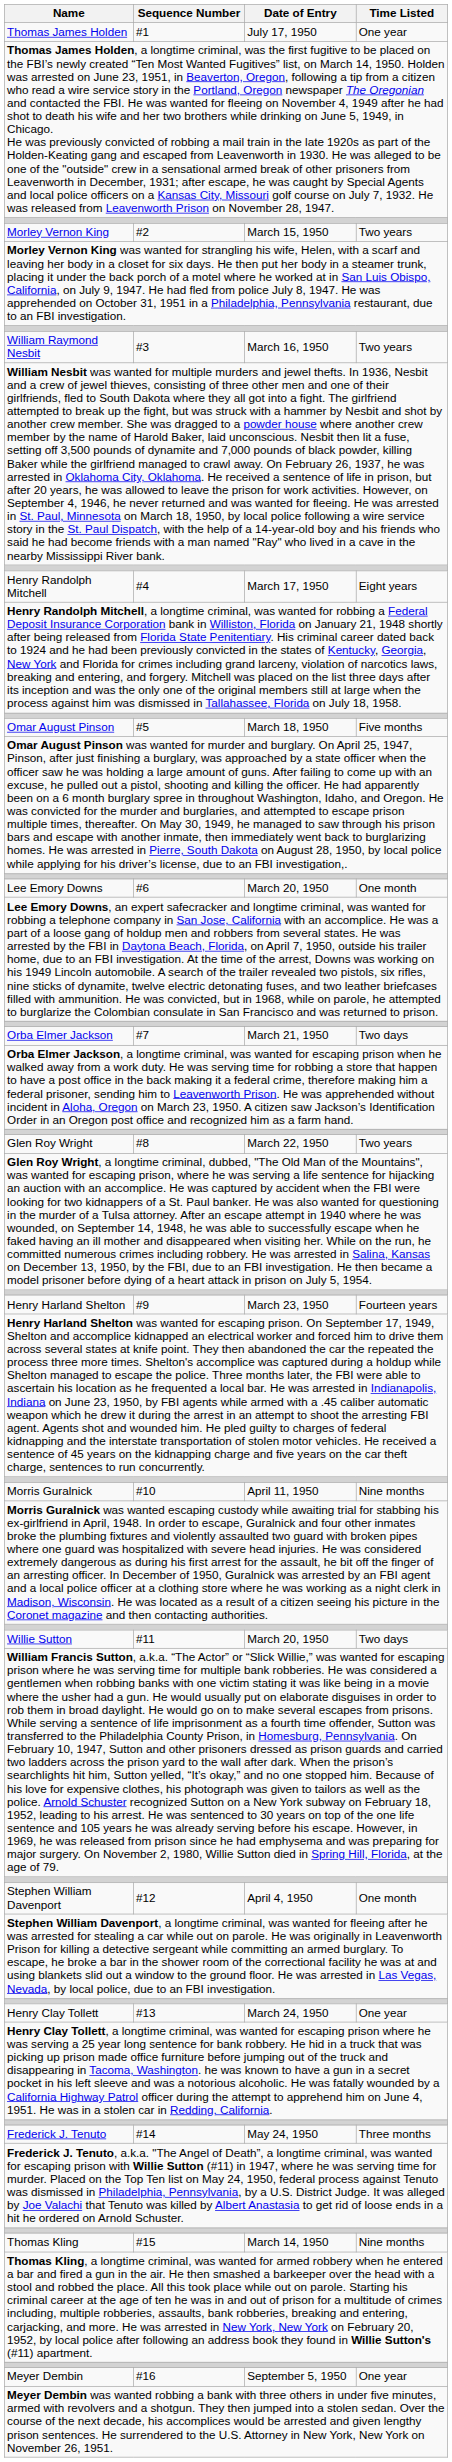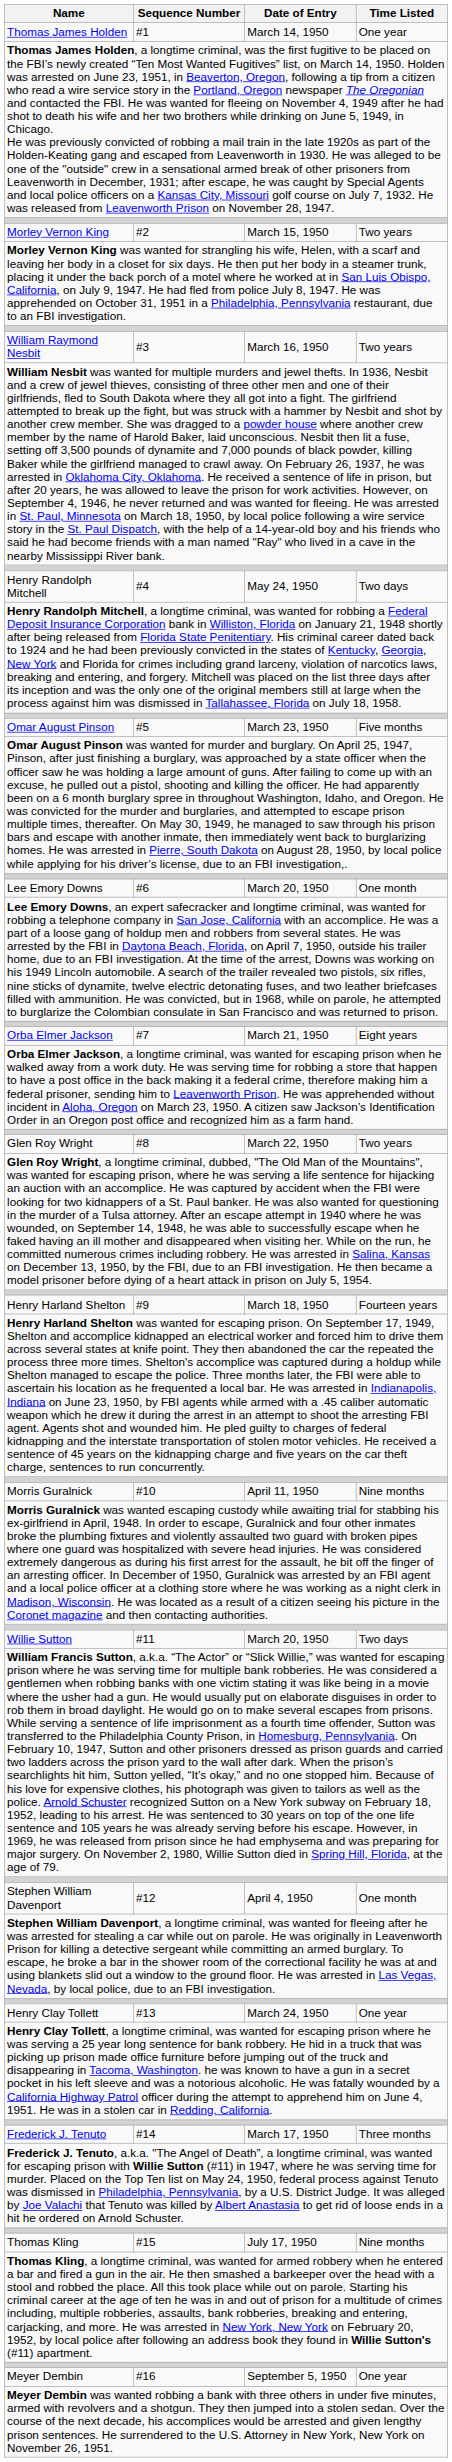 <table class="wikitable">
 <tr>
 <th>Name</th>
 <th>Sequence Number</th>
 <th>Date of Entry</th>
 <th>Time Listed</th>
 </tr>
 <tr>
 <td height="10"><a href='#'>Thomas James Holden</a></td>
 <td>#1</td>
-<td>July 17, 1950</td>
+<td>March 14, 1950</td>
 <td>One year</td>
 </tr>
 <tr>
 <td colspan="4" height="75" valign="top"><strong>Thomas James Holden</strong>, a longtime criminal, was the first fugitive to be placed on the FBI’s newly created “Ten Most Wanted Fugitives” list, on March 14, 1950. Holden was arrested on June 23, 1951, in <a href='#'>Beaverton, Oregon</a>, following a tip from a citizen who read a wire service story in the <a href='#'>Portland, Oregon</a> newspaper <em><a href='#'>The Oregonian</a></em> and contacted the FBI. He was wanted for fleeing on November 4, 1949 after he had shot to death his wife and her two brothers while drinking on June 5, 1949, in Chicago.<br>He was previously convicted of robbing a mail train in the late 1920s as part of the Holden-Keating gang and escaped from Leavenworth in 1930. He was alleged to be one of the "outside" crew in a sensational armed break of other prisoners from Leavenworth in December, 1931; after escape, he was caught by Special Agents and local police officers on a <a href='#'>Kansas City, Missouri</a> golf course on July 7, 1932. He was released from <a href='#'>Leavenworth Prison</a> on November 28, 1947.</td>
 </tr>
 <tr>
 <td colspan="4" style="background-color:lightgrey;"></td>
 </tr>
 <tr>
 <td height="10"><a href='#'>Morley Vernon King</a></td>
 <td>#2</td>
 <td>March 15, 1950</td>
 <td>Two years</td>
 </tr>
 <tr>
 <td colspan="4" height="75" valign="top"><strong>Morley Vernon King</strong> was wanted for strangling his wife, Helen, with a scarf and leaving her body in a closet for six days. He then put her body in a steamer trunk, placing it under the back porch of a motel where he worked at in <a href='#'>San Luis Obispo, California</a>, on July 9, 1947. He had fled from police July 8, 1947. He was apprehended on October 31, 1951 in a <a href='#'>Philadelphia, Pennsylvania</a> restaurant, due to an FBI investigation.</td>
 </tr>
 <tr>
 <td colspan="4" style="background-color:lightgrey;"></td>
 </tr>
 <tr>
 <td height="10"><a href='#'>William Raymond Nesbit</a></td>
 <td>#3</td>
 <td>March 16, 1950</td>
 <td>Two years</td>
 </tr>
 <tr>
 <td colspan="4" height="75" valign="top"><strong>William Nesbit</strong> was wanted for multiple murders and jewel thefts. In 1936, Nesbit and a crew of jewel thieves, consisting of three other men and one of their girlfriends, fled to South Dakota where they all got into a fight. The girlfriend attempted to break up the fight, but was struck with a hammer by Nesbit and shot by another crew member. She was dragged to a <a href='#'>powder house</a> where another crew member by the name of Harold Baker, laid unconscious. Nesbit then lit a fuse, setting off 3,500 pounds of dynamite and 7,000 pounds of black powder, killing Baker while the girlfriend managed to crawl away. On February 26, 1937, he was arrested in <a href='#'>Oklahoma City, Oklahoma</a>. He received a sentence of life in prison, but after 20 years, he was allowed to leave the prison for work activities. However, on September 4, 1946, he never returned and was wanted for fleeing. He was arrested in <a href='#'>St. Paul, Minnesota</a> on March 18, 1950, by local police following a wire service story in the <a href='#'>St. Paul Dispatch</a>, with the help of a 14-year-old boy and his friends who said he had become friends with a man named "Ray" who lived in a cave in the nearby Mississippi River bank.</td>
 </tr>
 <tr>
 <td colspan="4" style="background-color:lightgrey;"></td>
 </tr>
 <tr>
 <td height="10">Henry Randolph Mitchell</td>
 <td>#4</td>
-<td>March 17, 1950</td>
-<td>Eight years</td>
+<td>May 24, 1950</td>
+<td>Two days</td>
 </tr>
 <tr>
 <td colspan="4" height="75" valign="top"><strong>Henry Randolph Mitchell</strong>, a longtime criminal, was wanted for robbing a <a href='#'>Federal Deposit Insurance Corporation</a> bank in <a href='#'>Williston, Florida</a> on January 21, 1948 shortly after being released from <a href='#'>Florida State Penitentiary</a>. His criminal career dated back to 1924 and he had been previously convicted in the states of <a href='#'>Kentucky</a>, <a href='#'>Georgia</a>, <a href='#'>New York</a> and Florida for crimes including grand larceny, violation of narcotics laws, breaking and entering, and forgery. Mitchell was placed on the list three days after its inception and was the only one of the original members still at large when the process against him was dismissed in <a href='#'>Tallahassee, Florida</a> on July 18, 1958.</td>
 </tr>
 <tr>
 <td colspan="4" style="background-color:lightgrey;"></td>
 </tr>
 <tr>
 <td height="10"><a href='#'>Omar August Pinson</a></td>
 <td>#5</td>
-<td>March 18, 1950</td>
+<td>March 23, 1950</td>
 <td>Five months</td>
 </tr>
 <tr>
 <td colspan="4" height="75" valign="top"><strong>Omar August Pinson</strong> was wanted for murder and burglary. On April 25, 1947, Pinson, after just finishing a burglary, was approached by a state officer when the officer saw he was holding a large amount of guns. After failing to come up with an excuse, he pulled out a pistol, shooting and killing the officer. He had apparently been on a 6 month burglary spree in throughout Washington, Idaho, and Oregon. He was convicted for the murder and burglaries, and attempted to escape prison multiple times, thereafter. On May 30, 1949, he managed to saw through his prison bars and escape with another inmate, then immediately went back to burglarizing homes. He was arrested in <a href='#'>Pierre, South Dakota</a>  on August 28, 1950, by local police while applying for his driver’s license, due to an FBI investigation,.</td>
 </tr>
 <tr>
 <td colspan="4" style="background-color:lightgrey;"></td>
 </tr>
 <tr>
 <td height="10">Lee Emory Downs</td>
 <td>#6</td>
 <td>March 20, 1950</td>
 <td>One month</td>
 </tr>
 <tr>
 <td colspan="4" height="75" valign="top"><strong>Lee Emory Downs</strong>, an expert safecracker and longtime criminal, was wanted for robbing a telephone company in <a href='#'>San Jose, California</a> with an accomplice. He was a part of a loose gang of holdup men and robbers from several states. He was arrested by the FBI in <a href='#'>Daytona Beach, Florida</a>, on April 7, 1950, outside his trailer home, due to an FBI investigation. At the time of the arrest, Downs was working on his 1949 Lincoln automobile. A search of the trailer revealed two pistols, six rifles, nine sticks of dynamite, twelve electric detonating fuses, and two leather briefcases filled with ammunition. He was convicted, but in 1968, while on parole, he attempted to burglarize the Colombian consulate in San Francisco and was returned to prison.</td>
 </tr>
 <tr>
 <td colspan="4" style="background-color:lightgrey;"></td>
 </tr>
 <tr>
 <td height="10"><a href='#'>Orba Elmer Jackson</a></td>
 <td>#7</td>
 <td>March 21, 1950</td>
-<td>Two days</td>
+<td>Eight years</td>
 </tr>
 <tr>
 <td colspan="4" height="75" valign="top"><strong>Orba Elmer Jackson</strong>, a longtime criminal, was wanted for escaping prison when he walked away from a work duty. He was serving time for robbing a store that happen to have a post office in the back making it a federal crime, therefore making him a federal prisoner, sending him to <a href='#'>Leavenworth Prison</a>. He was apprehended without incident in <a href='#'>Aloha, Oregon</a> on March 23, 1950. A citizen saw Jackson’s Identification Order in an Oregon post office and recognized him as a farm hand.</td>
 </tr>
 <tr>
 <td colspan="4" style="background-color:lightgrey;"></td>
 </tr>
 <tr>
 <td height="10">Glen Roy Wright</td>
 <td>#8</td>
 <td>March 22, 1950</td>
 <td>Two years</td>
 </tr>
 <tr>
 <td colspan="4" height="75" valign="top"><strong>Glen Roy Wright</strong>, a longtime criminal, dubbed, "The Old Man of the Mountains", was wanted for escaping prison, where he was serving a life sentence for hijacking an auction with an accomplice. He was captured by accident when the FBI were looking for two kidnappers of a St. Paul banker. He was also wanted for questioning in the murder of a Tulsa attorney. After an escape attempt in 1940 where he was wounded, on September 14, 1948, he was able to successfully escape when he faked having an ill mother and disappeared when visiting her. While on the run, he committed numerous crimes including robbery. He was arrested in <a href='#'>Salina, Kansas</a> on December 13, 1950, by the FBI, due to an FBI investigation. He then became a model prisoner before dying of a heart attack in prison on July 5, 1954.</td>
 </tr>
 <tr>
 <td colspan="4" style="background-color:lightgrey;"></td>
 </tr>
 <tr>
 <td height="10">Henry Harland Shelton</td>
 <td>#9</td>
-<td>March 23, 1950</td>
+<td>March 18, 1950</td>
 <td>Fourteen years</td>
 </tr>
 <tr>
 <td colspan="4" height="75" valign="top"><strong>Henry Harland Shelton</strong> was wanted for escaping prison. On September 17, 1949, Shelton and accomplice kidnapped an electrical worker and forced him to drive them across several states at knife point. They then abandoned the car the repeated the process three more times. Shelton's accomplice was captured during a holdup while Shelton managed to escape the police. Three months later, the FBI were able to ascertain his location as he frequented a local bar. He was arrested in <a href='#'>Indianapolis, Indiana</a> on June 23, 1950, by FBI agents while armed with a .45 caliber automatic weapon which he drew it during the arrest in an attempt to shoot the arresting FBI agent. Agents shot and wounded him. He pled guilty to charges of federal kidnapping and the interstate transportation of stolen motor vehicles. He received a sentence of 45 years on the kidnapping charge and five years on the car theft charge, sentences to run concurrently.</td>
 </tr>
 <tr>
 <td colspan="4" style="background-color:lightgrey;"></td>
 </tr>
 <tr>
 <td height="10">Morris Guralnick</td>
 <td>#10</td>
 <td>April 11, 1950</td>
 <td>Nine months</td>
 </tr>
 <tr>
 <td colspan="4" height="75" valign="top"><strong>Morris Guralnick</strong> was wanted escaping custody while awaiting trial for stabbing his ex-girlfriend in April, 1948. In order to escape, Guralnick and four other inmates broke the plumbing fixtures and violently assaulted two guard with broken pipes where one guard was hospitalized with severe head injuries. He was considered extremely dangerous as during his first arrest for the assault, he bit off the finger of an arresting officer. In December of 1950, Guralnick was arrested by an FBI agent and a local police officer at a clothing store where he was working as a night clerk in <a href='#'>Madison, Wisconsin</a>. He was located as a result of a citizen seeing his picture in the <a href='#'>Coronet magazine</a> and then contacting authorities.</td>
 </tr>
 <tr>
 <td colspan="4" style="background-color:lightgrey;"></td>
 </tr>
 <tr>
 <td height="10"><a href='#'>Willie Sutton</a></td>
 <td>#11</td>
 <td>March 20, 1950</td>
 <td>Two days</td>
 </tr>
 <tr>
 <td colspan="4" height="75" valign="top"><strong>William Francis Sutton</strong>, a.k.a. “The Actor” or “Slick Willie,” was wanted for escaping prison where he was serving time for multiple bank robberies. He was considered a gentlemen when robbing banks with one victim stating it was like being in a movie where the usher had a gun. He would usually put on elaborate disguises in order to rob them in broad daylight. He would go on to make several escapes from prisons. While serving a sentence of life imprisonment as a fourth time offender, Sutton was transferred to the Philadelphia County Prison, in <a href='#'>Homesburg, Pennsylvania</a>. On February 10, 1947, Sutton and other prisoners dressed as prison guards and carried two ladders across the prison yard to the wall after dark. When the prison’s searchlights hit him, Sutton yelled, “It’s okay,” and no one stopped him. Because of his love for expensive clothes, his photograph was given to tailors as well as the police. <a href='#'>Arnold Schuster</a> recognized Sutton on a New York subway on February 18, 1952, leading to his arrest. He was sentenced to 30 years on top of the one life sentence and 105 years he was already serving before his escape. However, in 1969, he was released from prison since he had emphysema and was preparing for major surgery. On November 2, 1980, Willie Sutton died in <a href='#'>Spring Hill, Florida</a>, at the age of 79.</td>
 </tr>
 <tr>
 <td colspan="4" style="background-color:lightgrey;"></td>
 </tr>
 <tr>
 <td height="10">Stephen William Davenport</td>
 <td>#12</td>
 <td>April 4, 1950</td>
 <td>One month</td>
 </tr>
 <tr>
 <td colspan="4" height="75" valign="top"><strong>Stephen William Davenport</strong>, a longtime criminal, was wanted for fleeing after he was arrested for stealing a car while out on parole. He was originally in Leavenworth Prison for killing a detective sergeant while committing an armed burglary. To escape, he broke a bar in the shower room of the correctional facility he was at and using blankets slid out a window to the ground floor. He was arrested in <a href='#'>Las Vegas, Nevada</a>, by local police, due to an FBI investigation.</td>
 </tr>
 <tr>
 <td colspan="4" style="background-color:lightgrey;"></td>
 </tr>
 <tr>
 <td height="10">Henry Clay Tollett</td>
 <td>#13</td>
 <td>March 24, 1950</td>
 <td>One year</td>
 </tr>
 <tr>
 <td colspan="4" height="75" valign="top"><strong>Henry Clay Tollett</strong>, a longtime criminal, was wanted for escaping prison where he was serving a 25 year long sentence for bank robbery. He hid in a truck that was picking up prison made office furniture before jumping out of the truck and disappearing in <a href='#'>Tacoma, Washington</a>. he was known to have a gun in a secret pocket in his left sleeve and was a notorious alcoholic. He was fatally wounded by a <a href='#'>California Highway Patrol</a> officer during the attempt to apprehend him on June 4, 1951. He was in a stolen car in <a href='#'>Redding, California</a>.</td>
 </tr>
 <tr>
 <td colspan="4" style="background-color:lightgrey;"></td>
 </tr>
 <tr>
 <td height="10"><a href='#'>Frederick J. Tenuto</a></td>
 <td>#14</td>
-<td>May 24, 1950</td>
+<td>March 17, 1950</td>
 <td>Three months</td>
 </tr>
 <tr>
 <td colspan="4" height="75" valign="top"><strong>Frederick J. Tenuto</strong>, a.k.a. "The Angel of Death”, a longtime criminal, was wanted for escaping prison with <strong>Willie Sutton</strong> (#11) in 1947, where he was serving time for murder. Placed on the Top Ten list on May 24, 1950, federal process against Tenuto was dismissed in <a href='#'>Philadelphia, Pennsylvania</a>, by a U.S. District Judge. It was alleged by <a href='#'>Joe Valachi</a> that Tenuto was killed by <a href='#'>Albert Anastasia</a> to get rid of loose ends in a hit he ordered on Arnold Schuster.</td>
 </tr>
 <tr>
 <td colspan="4" style="background-color:lightgrey;"></td>
 </tr>
 <tr>
 <td height="10">Thomas Kling</td>
 <td>#15</td>
-<td>March 14, 1950</td>
+<td>July 17, 1950</td>
 <td>Nine months</td>
 </tr>
 <tr>
 <td colspan="4" height="75" valign="top"><strong>Thomas Kling</strong>, a longtime criminal, was wanted for armed robbery when he entered a bar and fired a gun in the air. He then smashed a barkeeper over the head with a stool and robbed the place. All this took place while out on parole. Starting his criminal career at the age of ten he was in and out of prison for a multitude of crimes including, multiple robberies, assaults, bank robberies, breaking and entering, carjacking, and more. He was arrested in <a href='#'>New York, New York</a> on February 20, 1952, by local police after following an address book they found in <strong>Willie Sutton's</strong> (#11) apartment.</td>
 </tr>
 <tr>
 <td colspan="4" style="background-color:lightgrey;"></td>
 </tr>
 <tr>
 <td height="10">Meyer Dembin</td>
 <td>#16</td>
 <td>September 5, 1950</td>
 <td>One year</td>
 </tr>
 <tr>
 <td colspan="4" height="75" valign="top"><strong>Meyer Dembin</strong> was wanted robbing a bank with three others in under five minutes, armed with revolvers and a shotgun. They then jumped into a stolen sedan. Over the course of the next decade, his accomplices would be arrested and given lengthy prison sentences. He surrendered to the U.S. Attorney in New York, New York on November 26, 1951.</td>
 </tr>
 </table>
